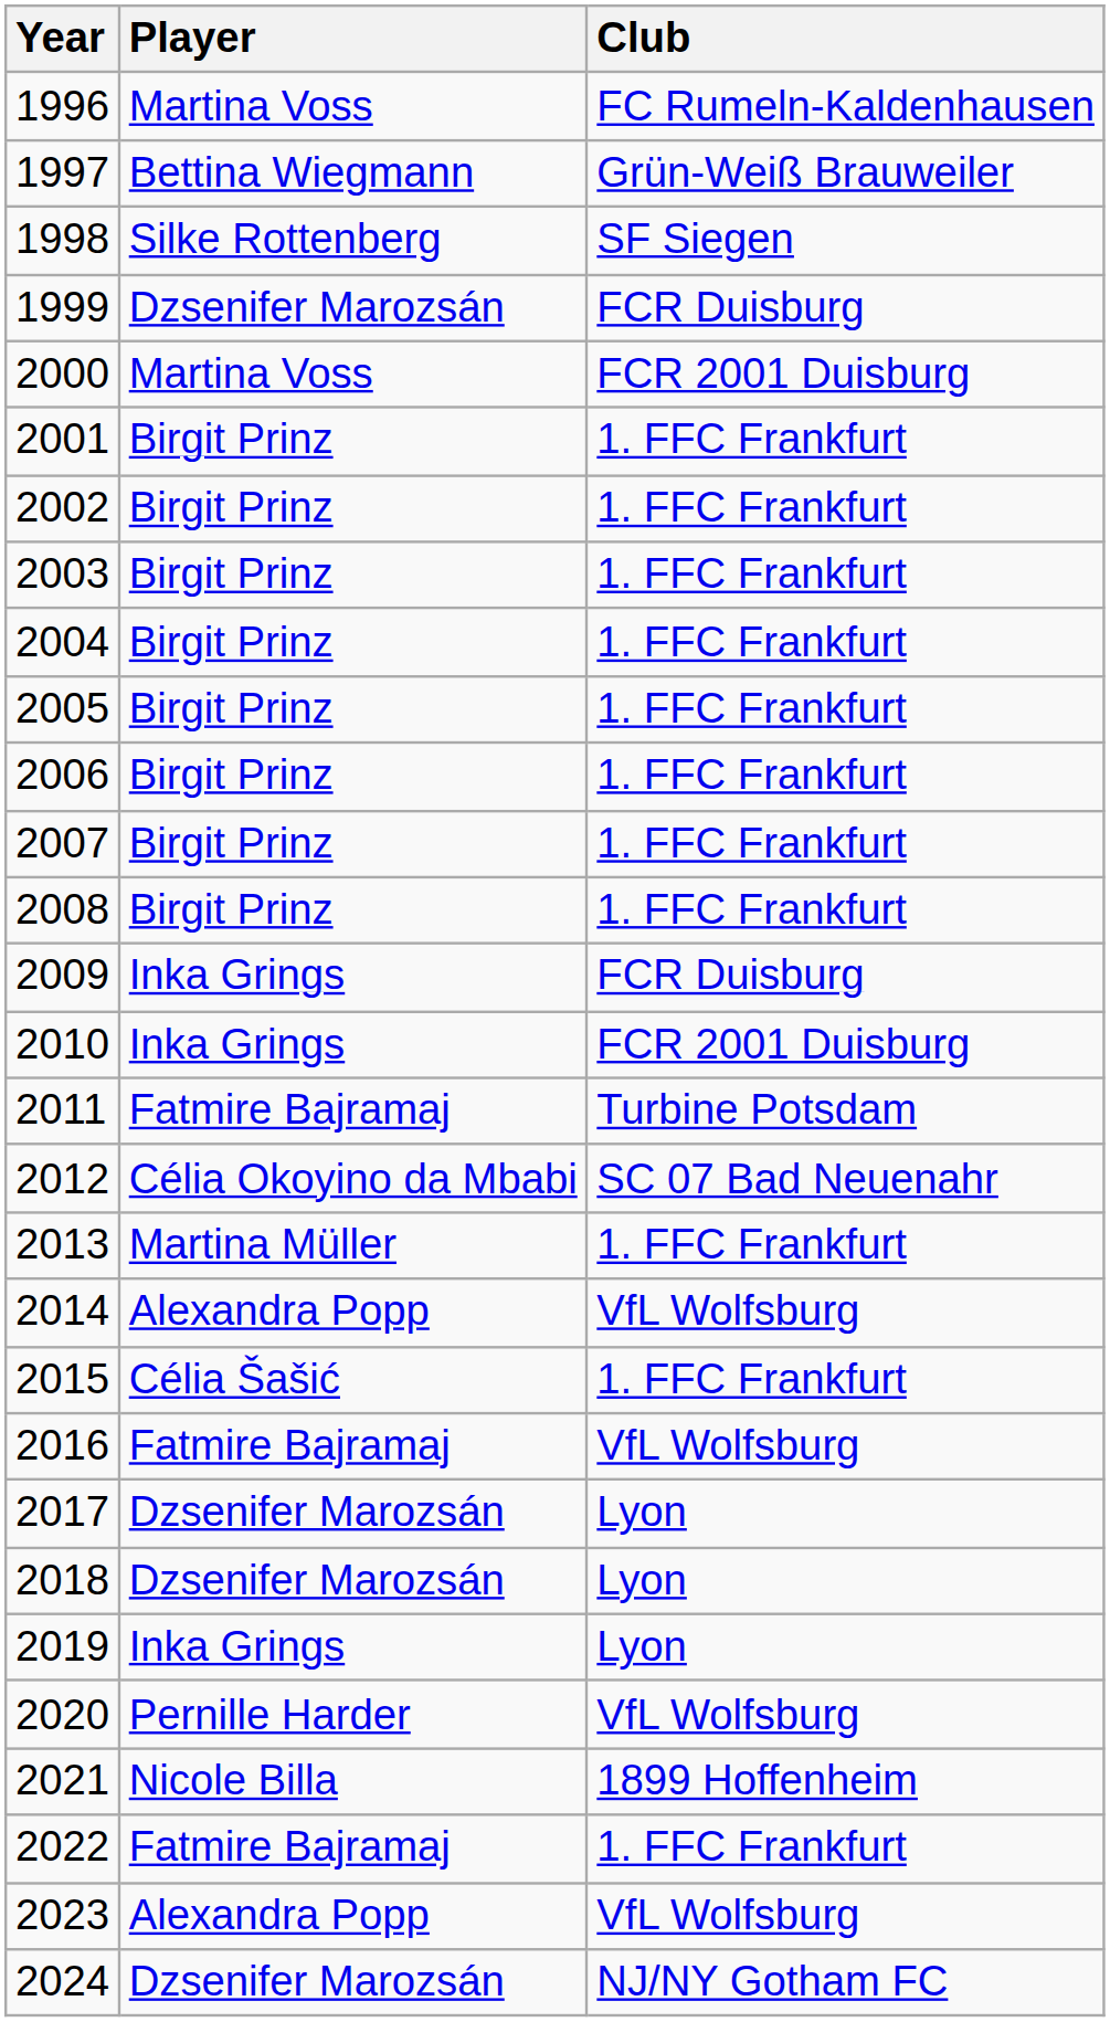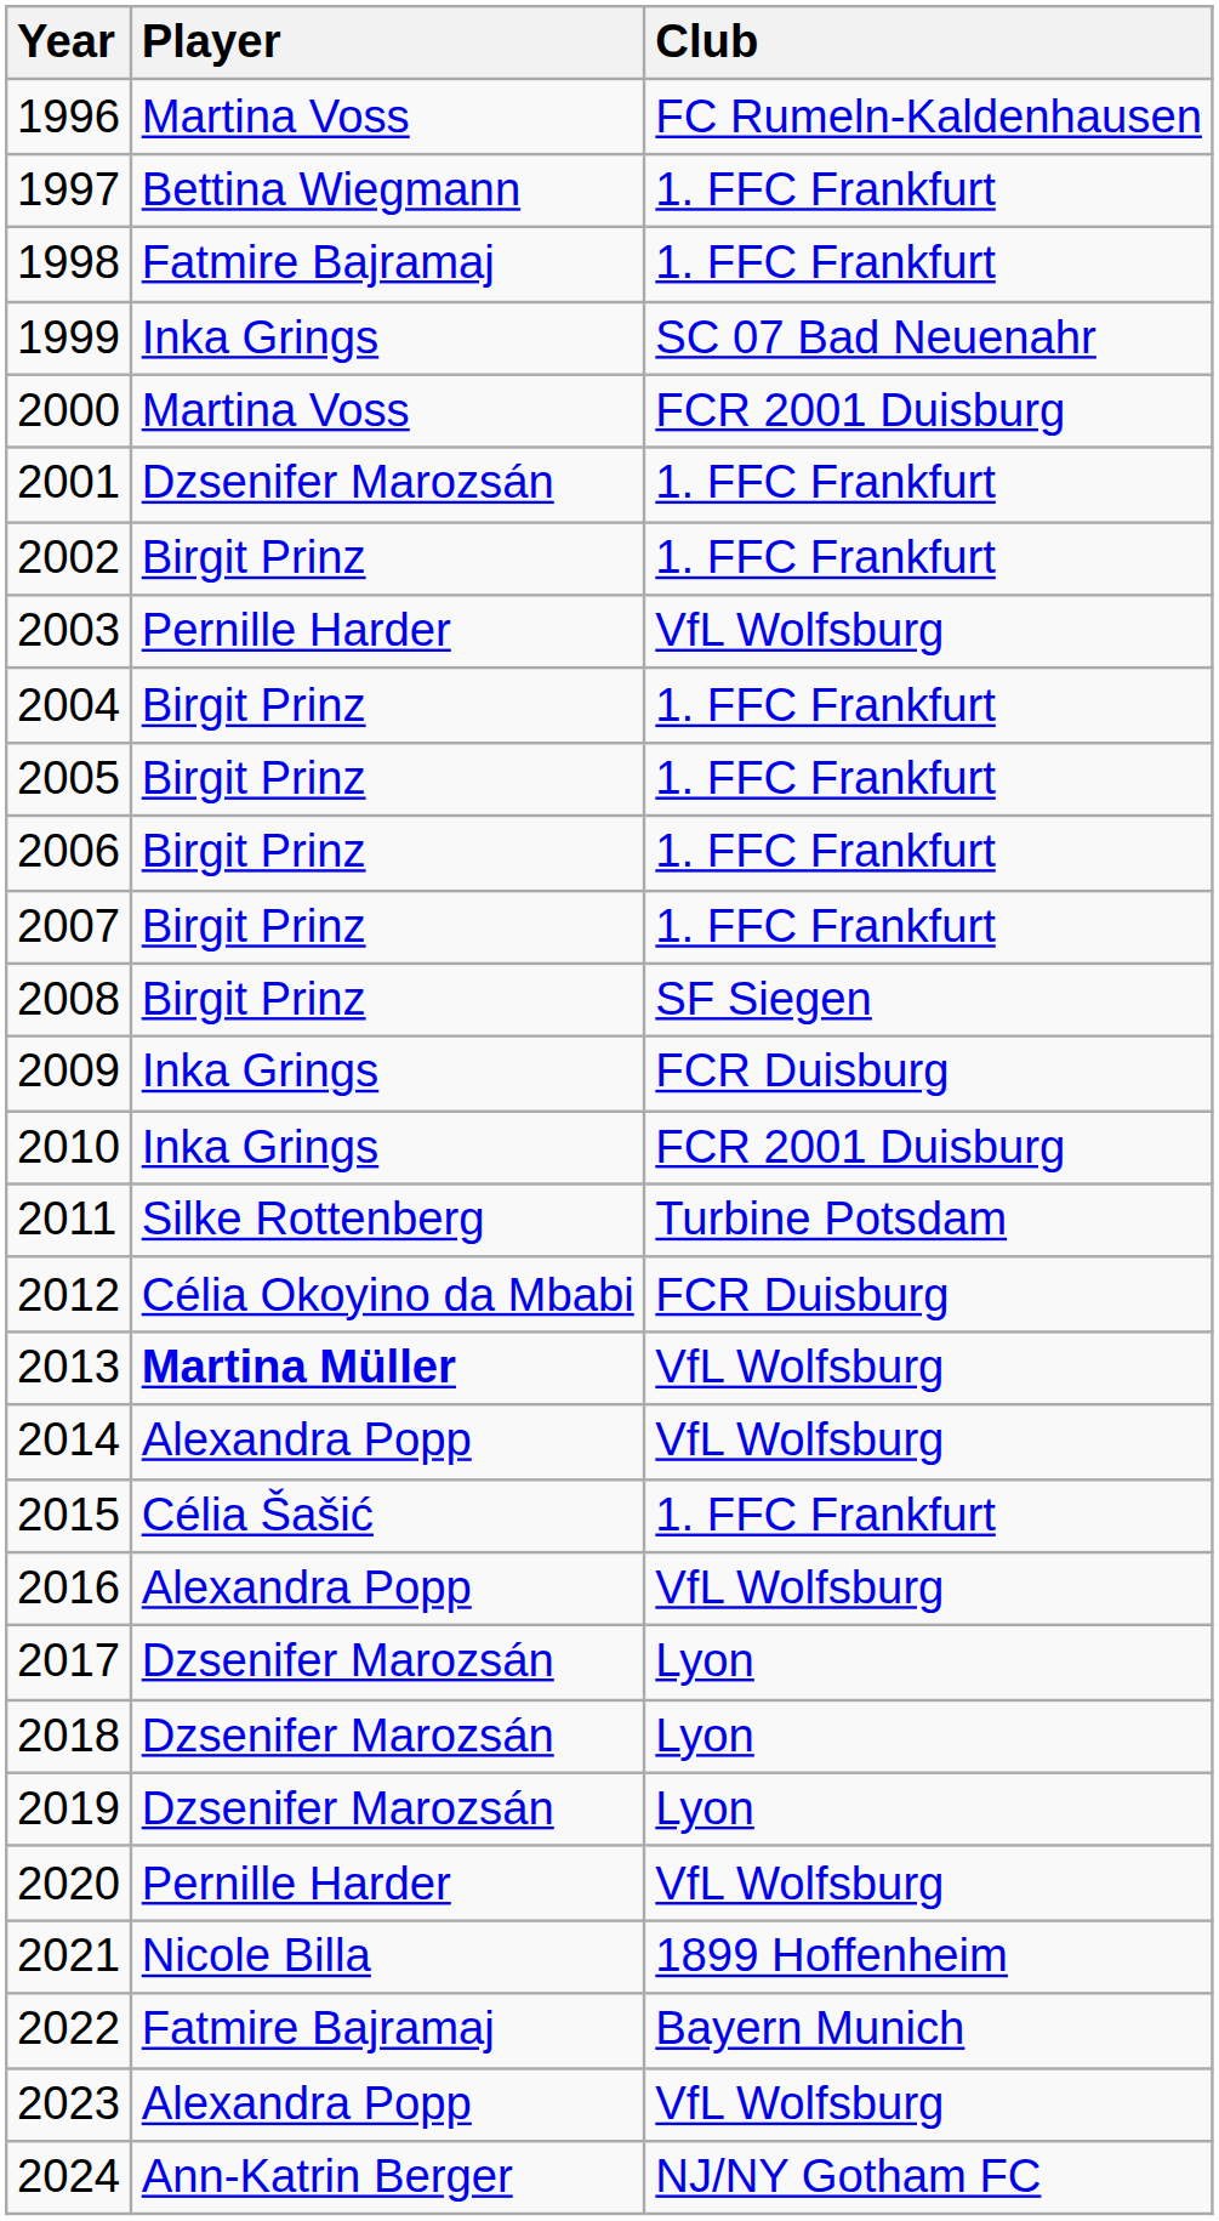 <table class=wikitable>
 <tr>
 <th Style="text-align:left">Year</th>
 <th Style="text-align:left">Player</th>
 <th Style="text-align:left">Club</th>
 </tr>
 <tr>
 <td>1996</td>
 <td><a href='#'>Martina Voss</a></td>
 <td><a href='#'>FC Rumeln-Kaldenhausen</a></td>
 </tr>
 <tr>
 <td>1997</td>
 <td><a href='#'>Bettina Wiegmann</a></td>
-<td><a href='#'>Grün-Weiß Brauweiler</a></td>
+<td><a href='#'>1. FFC Frankfurt</a></td>
 </tr>
 <tr>
 <td>1998</td>
-<td><a href='#'>Silke Rottenberg</a></td>
-<td><a href='#'>SF Siegen</a></td>
+<td><a href='#'>Fatmire Bajramaj</a></td>
+<td><a href='#'>1. FFC Frankfurt</a></td>
 </tr>
 <tr>
 <td>1999</td>
-<td><a href='#'>Dzsenifer Marozsán</a></td>
-<td><a href='#'>FCR Duisburg</a></td>
+<td><a href='#'>Inka Grings</a></td>
+<td><a href='#'>SC 07 Bad Neuenahr</a></td>
 </tr>
 <tr>
 <td>2000</td>
 <td><a href='#'>Martina Voss</a></td>
 <td><a href='#'>FCR 2001 Duisburg</a></td>
 </tr>
 <tr>
 <td>2001</td>
-<td><a href='#'>Birgit Prinz</a></td>
+<td><a href='#'>Dzsenifer Marozsán</a></td>
 <td><a href='#'>1. FFC Frankfurt</a></td>
 </tr>
 <tr>
 <td>2002</td>
 <td><a href='#'>Birgit Prinz</a></td>
 <td><a href='#'>1. FFC Frankfurt</a></td>
 </tr>
 <tr>
 <td>2003</td>
-<td><a href='#'>Birgit Prinz</a></td>
-<td><a href='#'>1. FFC Frankfurt</a></td>
+<td> <a href='#'>Pernille Harder</a></td>
+<td><a href='#'>VfL Wolfsburg</a></td>
 </tr>
 <tr>
 <td>2004</td>
 <td><a href='#'>Birgit Prinz</a></td>
 <td><a href='#'>1. FFC Frankfurt</a></td>
 </tr>
 <tr>
 <td>2005</td>
 <td><a href='#'>Birgit Prinz</a></td>
 <td><a href='#'>1. FFC Frankfurt</a></td>
 </tr>
 <tr>
 <td>2006</td>
 <td><a href='#'>Birgit Prinz</a></td>
 <td><a href='#'>1. FFC Frankfurt</a></td>
 </tr>
 <tr>
 <td>2007</td>
 <td><a href='#'>Birgit Prinz</a></td>
 <td><a href='#'>1. FFC Frankfurt</a></td>
 </tr>
 <tr>
 <td>2008</td>
 <td><a href='#'>Birgit Prinz</a></td>
-<td><a href='#'>1. FFC Frankfurt</a></td>
+<td><a href='#'>SF Siegen</a></td>
 </tr>
 <tr>
 <td>2009</td>
 <td><a href='#'>Inka Grings</a></td>
 <td><a href='#'>FCR Duisburg</a></td>
 </tr>
 <tr>
 <td>2010</td>
 <td><a href='#'>Inka Grings</a></td>
 <td><a href='#'>FCR 2001 Duisburg</a></td>
 </tr>
 <tr>
 <td>2011</td>
-<td><a href='#'>Fatmire Bajramaj</a></td>
+<td><a href='#'>Silke Rottenberg</a></td>
 <td><a href='#'>Turbine Potsdam</a></td>
 </tr>
 <tr>
 <td>2012</td>
 <td><a href='#'>Célia Okoyino da Mbabi</a></td>
-<td><a href='#'>SC 07 Bad Neuenahr</a></td>
+<td><a href='#'>FCR Duisburg</a></td>
 </tr>
 <tr>
 <td>2013</td>
-<td><a href='#'>Martina Müller</a></td>
-<td><a href='#'>1. FFC Frankfurt</a></td>
+<td><strong><a href='#'>Martina Müller</a></strong></td>
+<td><a href='#'>VfL Wolfsburg</a></td>
 </tr>
 <tr>
 <td>2014</td>
 <td><a href='#'>Alexandra Popp</a></td>
 <td><a href='#'>VfL Wolfsburg</a></td>
 </tr>
 <tr>
 <td>2015</td>
 <td><a href='#'>Célia Šašić</a></td>
 <td><a href='#'>1. FFC Frankfurt</a></td>
 </tr>
 <tr>
 <td>2016</td>
-<td><a href='#'>Fatmire Bajramaj</a></td>
+<td><a href='#'>Alexandra Popp</a></td>
 <td><a href='#'>VfL Wolfsburg</a></td>
 </tr>
 <tr>
 <td>2017</td>
 <td><a href='#'>Dzsenifer Marozsán</a></td>
 <td> <a href='#'>Lyon</a></td>
 </tr>
 <tr>
 <td>2018</td>
 <td><a href='#'>Dzsenifer Marozsán</a></td>
 <td> <a href='#'>Lyon</a></td>
 </tr>
 <tr>
 <td>2019</td>
-<td><a href='#'>Inka Grings</a></td>
+<td><a href='#'>Dzsenifer Marozsán</a></td>
 <td> <a href='#'>Lyon</a></td>
 </tr>
 <tr>
 <td>2020</td>
 <td> <a href='#'>Pernille Harder</a></td>
 <td><a href='#'>VfL Wolfsburg</a></td>
 </tr>
 <tr>
 <td>2021</td>
 <td> <a href='#'>Nicole Billa</a></td>
 <td><a href='#'>1899 Hoffenheim</a></td>
 </tr>
 <tr>
 <td>2022</td>
 <td><a href='#'>Fatmire Bajramaj</a></td>
-<td><a href='#'>1. FFC Frankfurt</a></td>
+<td><a href='#'>Bayern Munich</a></td>
 </tr>
 <tr>
 <td>2023</td>
 <td><a href='#'>Alexandra Popp</a></td>
 <td><a href='#'>VfL Wolfsburg</a></td>
 </tr>
 <tr>
 <td>2024</td>
-<td><a href='#'>Dzsenifer Marozsán</a></td>
+<td><a href='#'>Ann-Katrin Berger</a></td>
 <td> <a href='#'>NJ/NY Gotham FC</a></td>
 </tr>
 </table>
